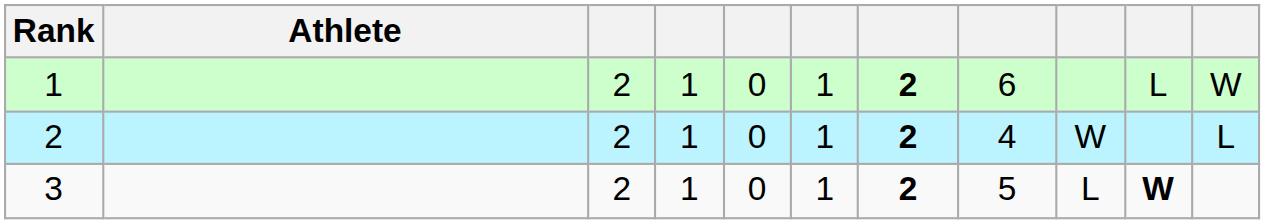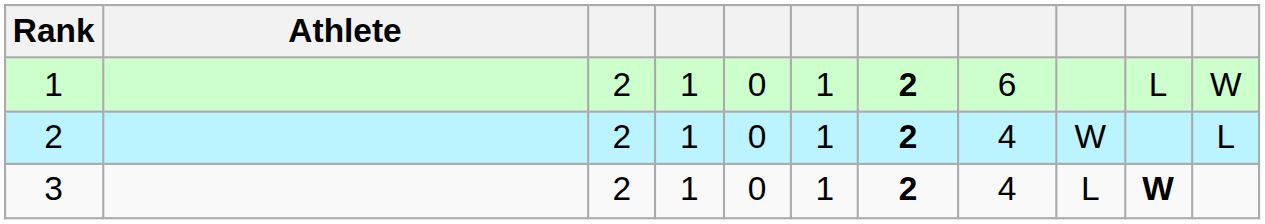 <table class="wikitable" style="text-align: center;">
 <tr>
 <th width=25>Rank</th>
 <th width=225>Athlete</th>
 <th width=25></th>
 <th width=25></th>
 <th width=25></th>
 <th width=25></th>
 <th width=40></th>
 <th width=40></th>
 <th width=25></th>
 <th width=25></th>
 <th width=25></th>
 </tr>
 <tr bgcolor=ccffcc>
 <td>1</td>
 <td align=left></td>
 <td>2</td>
 <td>1</td>
 <td>0</td>
 <td>1</td>
 <td><strong>2</strong></td>
 <td>6</td>
 <td></td>
 <td>L</td>
 <td>W</td>
 </tr>
 <tr bgcolor=bbf3ff>
 <td>2</td>
 <td align=left></td>
 <td>2</td>
 <td>1</td>
 <td>0</td>
 <td>1</td>
 <td><strong>2</strong></td>
 <td>4</td>
 <td>W</td>
 <td></td>
 <td>L</td>
 </tr>
 <tr>
 <td>3</td>
 <td align=left></td>
 <td>2</td>
 <td>1</td>
 <td>0</td>
 <td>1</td>
 <td><strong>2</strong></td>
-<td>5</td>
+<td>4</td>
 <td>L</td>
 <td><strong>W</strong></td>
 <td></td>
 </tr>
 </table>
